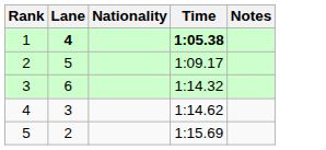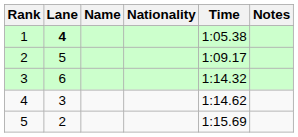 <table class="wikitable sortable" style="text-align:center">
 <tr>
 <th>Rank</th>
 <th>Lane</th>
+<th>Name</th>
 <th>Nationality</th>
 <th>Time</th>
 <th>Notes</th>
 </tr>
 <tr bgcolor=ccffcc>
 <td>1</td>
 <td><strong>4</strong></td>
 <td align=left></td>
-<td><strong>1:05.38</strong></td>
+<td align=left></td>
+<td>1:05.38</td>
 <td><strong></strong></td>
 </tr>
 <tr bgcolor=ccffcc>
 <td>2</td>
 <td>5</td>
+<td align=left></td>
 <td align=left></td>
 <td>1:09.17</td>
 <td><strong></strong></td>
 </tr>
 <tr bgcolor=ccffcc>
 <td>3</td>
 <td>6</td>
 <td align=left></td>
+<td align=left></td>
 <td>1:14.32</td>
 <td><strong></strong></td>
 </tr>
 <tr>
 <td>4</td>
 <td>3</td>
+<td align=left></td>
 <td align=left></td>
 <td>1:14.62</td>
 <td></td>
 </tr>
 <tr>
 <td>5</td>
 <td>2</td>
 <td align=left></td>
+<td align=left></td>
 <td>1:15.69</td>
 <td></td>
 </tr>
 </table>
